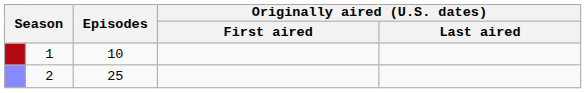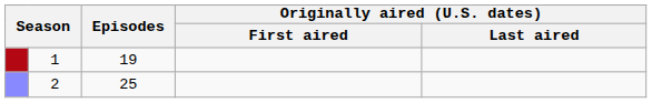 <table class="wikitable plainrowheaders" style="text-align:center;">
 <tr>
 <th scope="col" style="padding:0 9px;" rowspan="2" colspan="2">Season</th>
 <th scope="col" style="padding:0 9px;" rowspan="2">Episodes</th>
 <th scope="col" style="padding:0 90px;" colspan="2">Originally aired (U.S. dates)</th>
 </tr>
 <tr>
 <th scope="col">First aired</th>
 <th scope="col">Last aired</th>
 </tr>
 <tr>
 <td scope="row" style="background:#B30713; color:#000000;"></td>
 <td>1</td>
-<td>10</td>
+<td>19</td>
 <td></td>
 <td></td>
 </tr>
 <tr>
 <td scope="row" style="background:#8888FF; color:#000000;"></td>
 <td>2</td>
 <td>25</td>
 <td></td>
 <td></td>
 </tr>
 </table>
